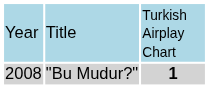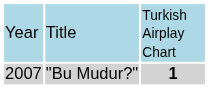 <table border="0">
 <tr>
 <td bgcolor=lightblue>Year</td>
 <td bgcolor=lightblue>Title</td>
 <td bgcolor=lightblue width="60"><small>Turkish Airplay Chart</small></td>
 </tr>
 <tr bgcolor=lightgrey>
-<td>2008</td>
+<td>2007</td>
 <td>"Bu Mudur?"</td>
 <td align="center"><strong>1</strong></td>
 </tr>
 </table>
